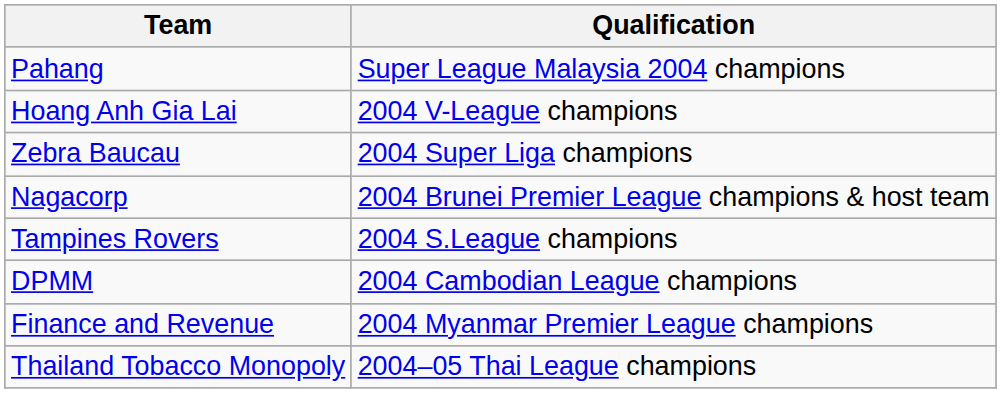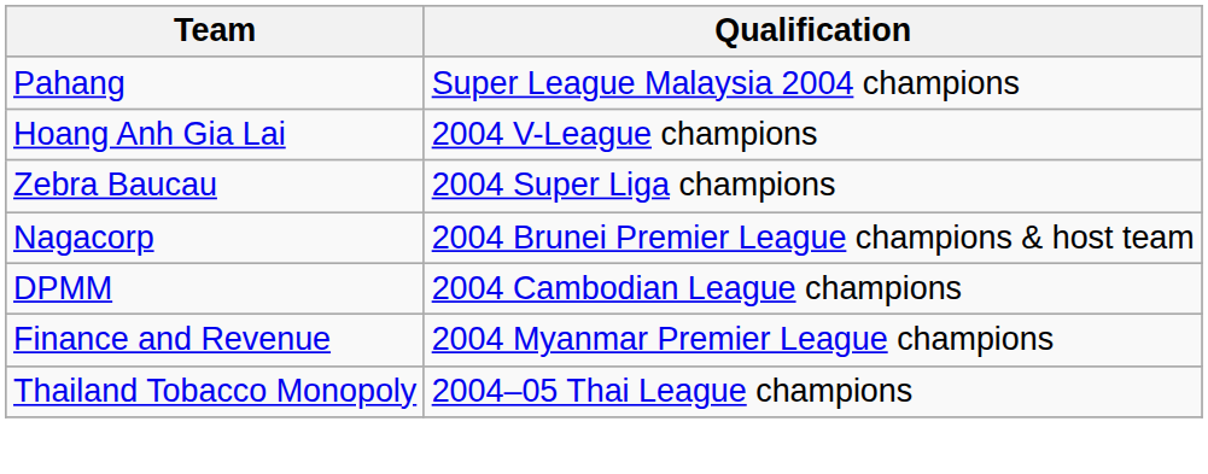 <table class="wikitable">
 <tr>
 <th>Team</th>
 <th>Qualification</th>
 </tr>
 <tr>
 <td> <a href='#'>Pahang</a></td>
 <td><a href='#'>Super League Malaysia 2004</a> champions</td>
 </tr>
 <tr>
 <td> <a href='#'>Hoang Anh Gia Lai</a></td>
 <td><a href='#'>2004 V-League</a> champions</td>
 </tr>
 <tr>
 <td> <a href='#'>Zebra Baucau</a></td>
 <td><a href='#'>2004 Super Liga</a> champions</td>
 </tr>
 <tr>
 <td> <a href='#'>Nagacorp</a></td>
 <td><a href='#'>2004 Brunei Premier League</a> champions & host team</td>
 </tr>
 <tr>
-<td> <a href='#'>Tampines Rovers</a></td>
-<td><a href='#'>2004 S.League</a> champions</td>
-</tr>
-<tr>
 <td> <a href='#'>DPMM</a></td>
 <td><a href='#'>2004 Cambodian League</a> champions</td>
 </tr>
 <tr>
 <td> <a href='#'>Finance and Revenue</a></td>
 <td><a href='#'>2004 Myanmar Premier League</a> champions</td>
 </tr>
 <tr>
 <td> <a href='#'>Thailand Tobacco Monopoly</a></td>
 <td><a href='#'>2004–05 Thai League</a> champions</td>
 </tr>
 </table>
